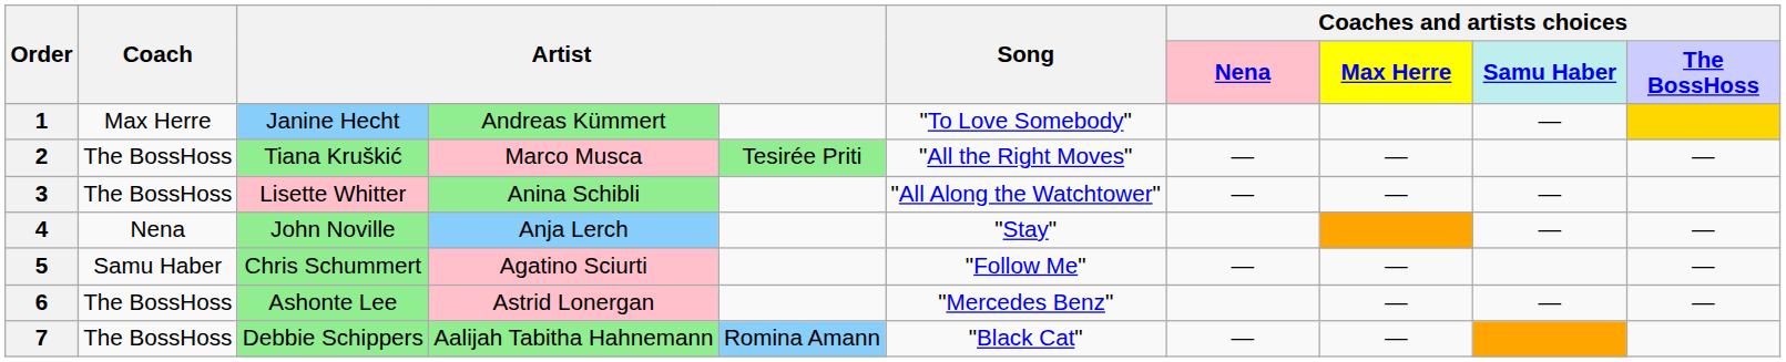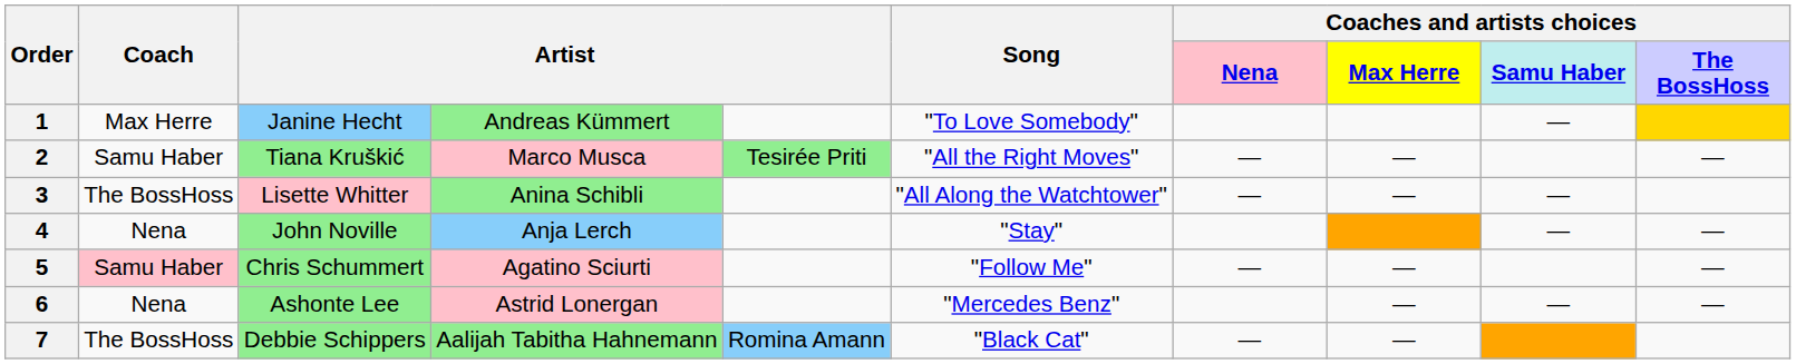 <table class="wikitable plainrowheaders" style="text-align:center;">
 <tr>
 <th scope="col" rowspan=2>Order</th>
 <th scope="col" rowspan=2>Coach</th>
 <th scope="col" colspan=3 rowspan=2>Artist</th>
 <th scope="col" rowspan=2>Song</th>
 <th scope="col" colspan=4>Coaches and artists choices</th>
 </tr>
 <tr>
 <th style="background-color:pink" width="100"><a href='#'>Nena</a></th>
 <th style="background-color: yellow" width="100"><a href='#'>Max Herre</a></th>
 <th style="background-color:#bfeeee" width="100"><a href='#'>Samu Haber</a></th>
 <th style="background-color:#ccf" width="100"><a href='#'>The BossHoss</a></th>
 </tr>
 <tr>
 <th scope=col>1</th>
 <td>Max Herre</td>
 <td style="background:lightskyblue;text-align:center;">Janine Hecht</td>
 <td style="background:lightgreen;text-align:center;">Andreas Kümmert</td>
 <td></td>
 <td>"<a href='#'>To Love Somebody</a>"</td>
 <td></td>
 <td></td>
 <td>—</td>
 <td style="background:gold;text-align:center;"></td>
 </tr>
 <tr>
 <th scope=col>2</th>
-<td>The BossHoss</td>
+<td>Samu Haber</td>
 <td style="background:lightgreen;text-align:center;">Tiana Kruškić</td>
 <td style="background:pink;text-align:center;">Marco Musca</td>
 <td style="background:lightgreen;text-align:center;">Tesirée Priti</td>
 <td>"<a href='#'>All the Right Moves</a>"</td>
 <td>—</td>
 <td>—</td>
 <td></td>
 <td>—</td>
 </tr>
 <tr>
 <th scope=col>3</th>
 <td>The BossHoss</td>
 <td style="background:pink;text-align:center;">Lisette Whitter</td>
 <td style="background:lightgreen;text-align:center;">Anina Schibli</td>
 <td></td>
 <td>"<a href='#'>All Along the Watchtower</a>"</td>
 <td>—</td>
 <td>—</td>
 <td>—</td>
 <td></td>
 </tr>
 <tr>
 <th scope=col>4</th>
 <td>Nena</td>
 <td style="background:lightgreen;text-align:center;">John Noville</td>
 <td style="background:lightskyblue;text-align:center;">Anja Lerch</td>
 <td></td>
 <td>"<a href='#'>Stay</a>"</td>
 <td></td>
 <td style="background:orange;text-align:center;"></td>
 <td>—</td>
 <td>—</td>
 </tr>
 <tr>
 <th scope=col>5</th>
-<td>Samu Haber</td>
+<td style="background: pink;">Samu Haber</td>
 <td style="background:lightgreen;text-align:center;">Chris Schummert</td>
 <td style="background:pink;text-align:center;">Agatino Sciurti</td>
 <td></td>
 <td>"<a href='#'>Follow Me</a>"</td>
 <td>—</td>
 <td>—</td>
 <td></td>
 <td>—</td>
 </tr>
 <tr>
 <th scope=col>6</th>
-<td>The BossHoss</td>
+<td>Nena</td>
 <td style="background:lightgreen;text-align:center;">Ashonte Lee</td>
 <td style="background:pink;text-align:center;">Astrid Lonergan</td>
 <td></td>
 <td>"<a href='#'>Mercedes Benz</a>"</td>
 <td></td>
 <td>—</td>
 <td>—</td>
 <td>—</td>
 </tr>
 <tr>
 <th scope=col>7</th>
 <td>The BossHoss</td>
 <td style="background:lightgreen;text-align:center;">Debbie Schippers</td>
 <td style="background:lightgreen;text-align:center;">Aalijah Tabitha Hahnemann</td>
 <td style="background:lightskyblue;text-align:center;">Romina Amann</td>
 <td>"<a href='#'>Black Cat</a>"</td>
 <td>—</td>
 <td>—</td>
 <td style="background:orange;text-align:center;"></td>
 <td></td>
 </tr>
 </table>
